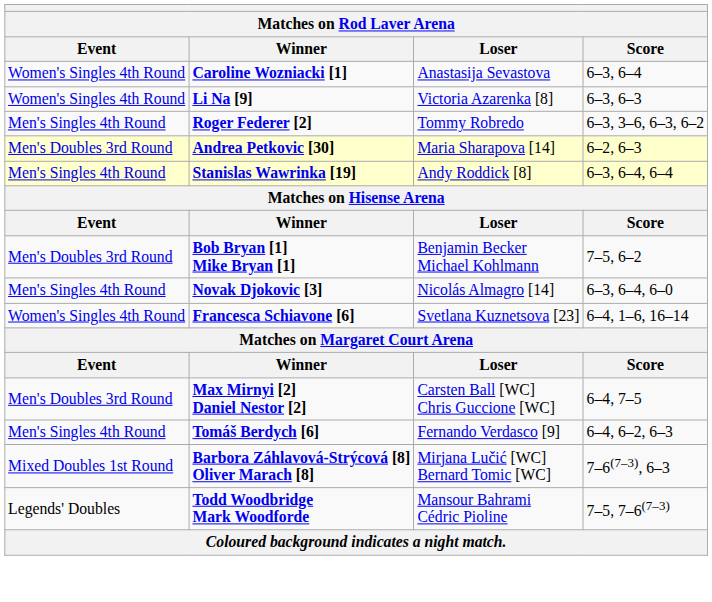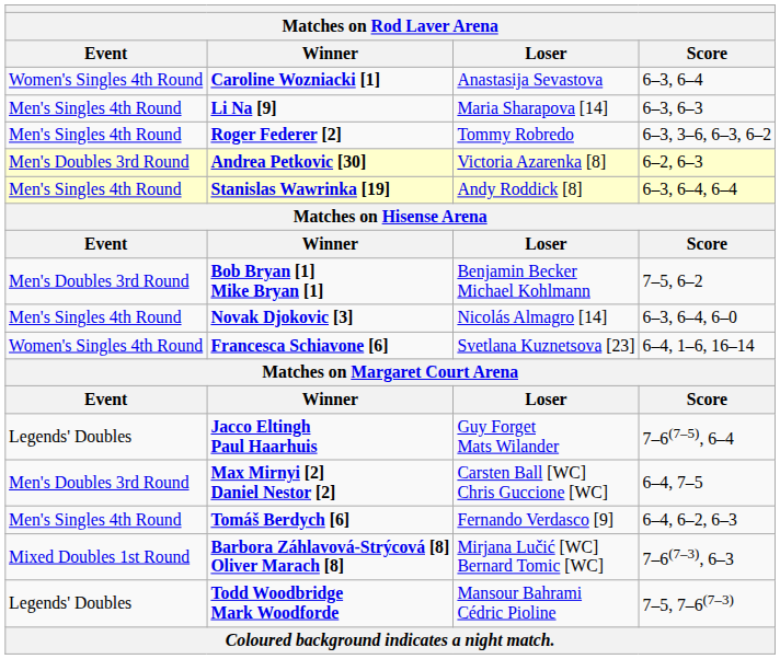 <table class="wikitable collapsible" style="margin:1em auto;">
 <tr>
 <th colspan=4></th>
 </tr>
 <tr>
 <th colspan=4><strong>Matches on <a href='#'>Rod Laver Arena</a></strong></th>
 </tr>
 <tr>
 <th>Event</th>
 <th>Winner</th>
 <th>Loser</th>
 <th>Score</th>
 </tr>
 <tr align=left>
 <td><a href='#'>Women's Singles 4th Round</a></td>
 <td> <strong><a href='#'>Caroline Wozniacki</a> [1]</strong></td>
 <td> <a href='#'>Anastasija Sevastova</a></td>
 <td>6–3, 6–4</td>
 </tr>
 <tr align=left>
-<td><a href='#'>Women's Singles 4th Round</a></td>
+<td><a href='#'>Men's Singles 4th Round</a></td>
 <td> <strong><a href='#'>Li Na</a> [9]</strong></td>
-<td> <a href='#'>Victoria Azarenka</a> [8]</td>
+<td> <a href='#'>Maria Sharapova</a> [14]</td>
 <td>6–3, 6–3</td>
 </tr>
 <tr align=left>
 <td><a href='#'>Men's Singles 4th Round</a></td>
 <td> <strong><a href='#'>Roger Federer</a> [2]</strong></td>
 <td> <a href='#'>Tommy Robredo</a></td>
 <td>6–3, 3–6, 6–3, 6–2</td>
 </tr>
 <tr style="text-align:left; background:#ffc;">
 <td><a href='#'>Men's Doubles 3rd Round</a></td>
 <td> <strong><a href='#'>Andrea Petkovic</a> [30]</strong></td>
-<td> <a href='#'>Maria Sharapova</a> [14]</td>
+<td> <a href='#'>Victoria Azarenka</a> [8]</td>
 <td>6–2, 6–3</td>
 </tr>
 <tr style="text-align:left; background:#ffc;">
 <td><a href='#'>Men's Singles 4th Round</a></td>
 <td> <strong><a href='#'>Stanislas Wawrinka</a> [19]</strong></td>
 <td> <a href='#'>Andy Roddick</a> [8]</td>
 <td>6–3, 6–4, 6–4</td>
 </tr>
 <tr>
 <th colspan=4><strong>Matches on <a href='#'>Hisense Arena</a></strong></th>
 </tr>
 <tr>
 <th>Event</th>
 <th>Winner</th>
 <th>Loser</th>
 <th>Score</th>
 </tr>
 <tr align=left>
 <td><a href='#'>Men's Doubles 3rd Round</a></td>
 <td> <strong><a href='#'>Bob Bryan</a> [1]</strong> <br>  <strong><a href='#'>Mike Bryan</a> [1]</strong></td>
 <td> <a href='#'>Benjamin Becker</a> <br>  <a href='#'>Michael Kohlmann</a></td>
 <td>7–5, 6–2</td>
 </tr>
 <tr align=left>
 <td><a href='#'>Men's Singles 4th Round</a></td>
 <td> <strong><a href='#'>Novak Djokovic</a> [3]</strong></td>
 <td> <a href='#'>Nicolás Almagro</a> [14]</td>
 <td>6–3, 6–4, 6–0</td>
 </tr>
 <tr align=left>
 <td><a href='#'>Women's Singles 4th Round</a></td>
 <td> <strong><a href='#'>Francesca Schiavone</a> [6]</strong></td>
 <td> <a href='#'>Svetlana Kuznetsova</a> [23]</td>
 <td>6–4, 1–6, 16–14</td>
 </tr>
 <tr>
 <th colspan=4><strong>Matches on <a href='#'>Margaret Court Arena</a></strong></th>
 </tr>
 <tr>
 <th>Event</th>
 <th>Winner</th>
 <th>Loser</th>
 <th>Score</th>
 </tr>
 <tr align=left>
+<td>Legends' Doubles</td>
+<td> <strong><a href='#'>Jacco Eltingh</a></strong><br> <strong><a href='#'>Paul Haarhuis</a></strong></td>
+<td> <a href='#'>Guy Forget</a><br> <a href='#'>Mats Wilander</a></td>
+<td>7–6<sup>(7–5)</sup>, 6–4</td>
+</tr>
+<tr align=left>
 <td><a href='#'>Men's Doubles 3rd Round</a></td>
 <td> <strong><a href='#'>Max Mirnyi</a> [2]</strong><br> <strong><a href='#'>Daniel Nestor</a> [2]</strong></td>
 <td> <a href='#'>Carsten Ball</a> [WC]<br> <a href='#'>Chris Guccione</a> [WC]</td>
 <td>6–4, 7–5</td>
 </tr>
 <tr align=left>
 <td><a href='#'>Men's Singles 4th Round</a></td>
 <td> <strong><a href='#'>Tomáš Berdych</a> [6]</strong></td>
 <td> <a href='#'>Fernando Verdasco</a> [9]</td>
 <td>6–4, 6–2, 6–3</td>
 </tr>
 <tr align=left>
 <td><a href='#'>Mixed Doubles 1st Round</a></td>
 <td> <strong><a href='#'>Barbora Záhlavová-Strýcová</a> [8]</strong><br> <strong><a href='#'>Oliver Marach</a> [8]</strong></td>
 <td> <a href='#'>Mirjana Lučić</a> [WC]<br>  <a href='#'>Bernard Tomic</a> [WC]</td>
 <td>7–6<sup>(7–3)</sup>, 6–3</td>
 </tr>
 <tr align=left>
 <td>Legends' Doubles</td>
 <td> <strong><a href='#'>Todd Woodbridge</a></strong><br> <strong><a href='#'>Mark Woodforde</a></strong> <br></td>
 <td> <a href='#'>Mansour Bahrami</a><br> <a href='#'>Cédric Pioline</a></td>
 <td>7–5, 7–6<sup>(7–3)</sup></td>
 </tr>
 <tr>
 <th colspan=4><em>Coloured background indicates a night match.</em></th>
 </tr>
 </table>
